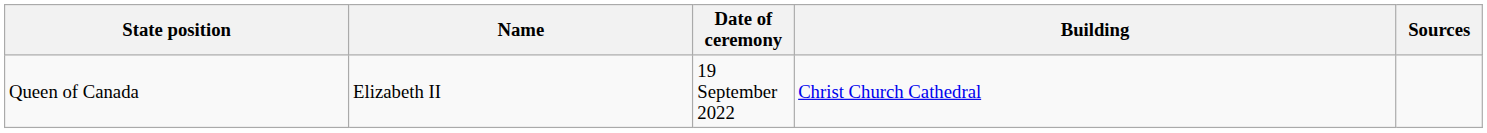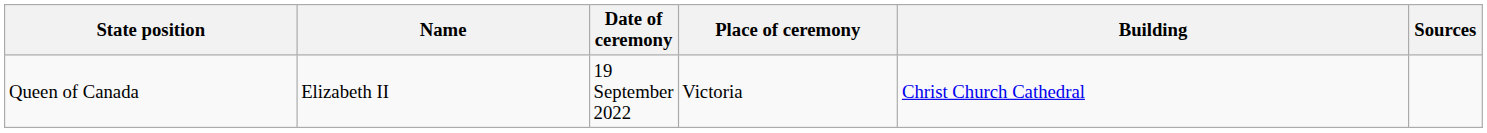 <table class="wikitable" style="width:100%;">
 <tr>
 <th style="width:20%;">State position</th>
 <th style="width:20%;">Name</th>
 <th style="width:5%;">Date of ceremony</th>
+<th style="width:15%;">Place of ceremony</th>
 <th style="width:35%;">Building</th>
 <th style="width:5%;">Sources</th>
 </tr>
 <tr>
 <td>Queen of Canada</td>
 <td>Elizabeth II</td>
 <td>19 September 2022</td>
+<td>Victoria</td>
 <td><a href='#'>Christ Church Cathedral</a></td>
 <td></td>
 </tr>
 </table>
